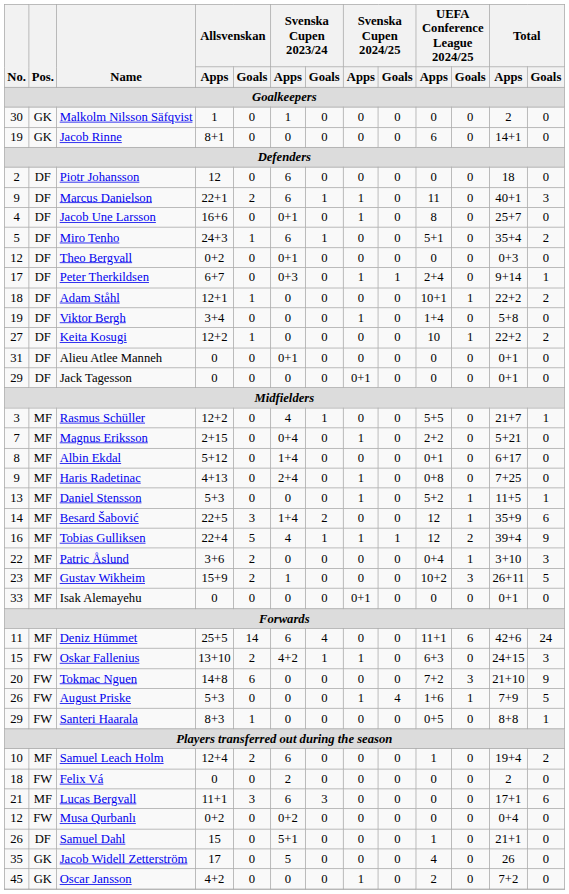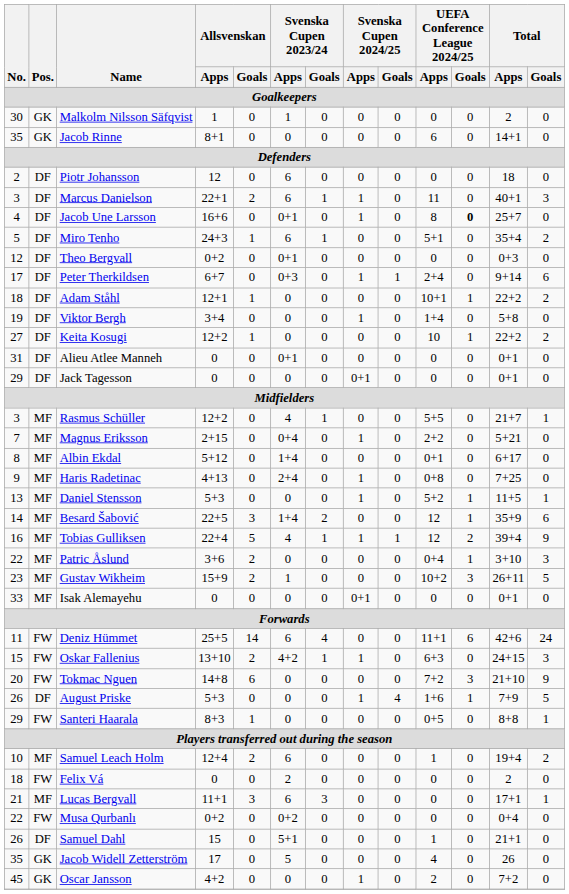 <table class="wikitable sortable" style="text-align:center">
 <tr>
 <th rowspan="2" style="vertical-align:bottom;">No.</th>
 <th rowspan="2" style="vertical-align:bottom;">Pos.</th>
 <th rowspan="2" style="vertical-align:bottom;">Name</th>
 <th colspan="2" style="width:85px;">Allsvenskan</th>
 <th colspan="2" style="width:85px;">Svenska Cupen 2023/24</th>
 <th colspan="2" style="width:85px;">Svenska Cupen 2024/25</th>
 <th colspan="2" style="width:85px;">UEFA Conference League 2024/25</th>
 <th colspan="2" style="width:85px;">Total</th>
 </tr>
 <tr>
 <th>Apps</th>
 <th>Goals</th>
 <th>Apps</th>
 <th>Goals</th>
 <th>Apps</th>
 <th>Goals</th>
 <th>Apps</th>
 <th>Goals</th>
 <th>Apps</th>
 <th>Goals</th>
 </tr>
 <tr>
 <th colspan=16 style=background:#dcdcdc; text-align:center><em>Goalkeepers</em></th>
 </tr>
 <tr>
 <td>30</td>
 <td>GK</td>
 <td align="left"> <a href='#'>Malkolm Nilsson Säfqvist</a></td>
 <td>1</td>
 <td>0</td>
 <td>1</td>
 <td>0</td>
 <td>0</td>
 <td>0</td>
 <td>0</td>
 <td>0</td>
 <td>2</td>
 <td>0</td>
 </tr>
 <tr>
-<td>19</td>
+<td>35</td>
 <td>GK</td>
 <td align="left"> <a href='#'>Jacob Rinne</a></td>
 <td>8+1</td>
 <td>0</td>
 <td>0</td>
 <td>0</td>
 <td>0</td>
 <td>0</td>
 <td>6</td>
 <td>0</td>
 <td>14+1</td>
 <td>0</td>
 </tr>
 <tr>
 <th colspan=16 style=background:#dcdcdc; text-align:center><em>Defenders</em></th>
 </tr>
 <tr>
 <td>2</td>
 <td>DF</td>
 <td align="left"> <a href='#'>Piotr Johansson</a></td>
 <td>12</td>
 <td>0</td>
 <td>6</td>
 <td>0</td>
 <td>0</td>
 <td>0</td>
 <td>0</td>
 <td>0</td>
 <td>18</td>
 <td>0</td>
 </tr>
 <tr>
-<td>9</td>
+<td>3</td>
 <td>DF</td>
 <td align="left"> <a href='#'>Marcus Danielson</a></td>
 <td>22+1</td>
 <td>2</td>
 <td>6</td>
 <td>1</td>
 <td>1</td>
 <td>0</td>
 <td>11</td>
 <td>0</td>
 <td>40+1</td>
 <td>3</td>
 </tr>
 <tr>
 <td>4</td>
 <td>DF</td>
 <td align="left"> <a href='#'>Jacob Une Larsson</a></td>
 <td>16+6</td>
 <td>0</td>
 <td>0+1</td>
 <td>0</td>
 <td>1</td>
 <td>0</td>
 <td>8</td>
-<td>0</td>
+<td><strong>0</strong></td>
 <td>25+7</td>
 <td>0</td>
 </tr>
 <tr>
 <td>5</td>
 <td>DF</td>
 <td align="left"> <a href='#'>Miro Tenho</a></td>
 <td>24+3</td>
 <td>1</td>
 <td>6</td>
 <td>1</td>
 <td>0</td>
 <td>0</td>
 <td>5+1</td>
 <td>0</td>
 <td>35+4</td>
 <td>2</td>
 </tr>
 <tr>
 <td>12</td>
 <td>DF</td>
 <td align="left"> <a href='#'>Theo Bergvall</a></td>
 <td>0+2</td>
 <td>0</td>
 <td>0+1</td>
 <td>0</td>
 <td>0</td>
 <td>0</td>
 <td>0</td>
 <td>0</td>
 <td>0+3</td>
 <td>0</td>
 </tr>
 <tr>
 <td>17</td>
 <td>DF</td>
 <td align="left"> <a href='#'>Peter Therkildsen</a></td>
 <td>6+7</td>
 <td>0</td>
 <td>0+3</td>
 <td>0</td>
 <td>1</td>
 <td>1</td>
 <td>2+4</td>
 <td>0</td>
 <td>9+14</td>
-<td>1</td>
+<td>6</td>
 </tr>
 <tr>
 <td>18</td>
 <td>DF</td>
 <td align="left"> <a href='#'>Adam Ståhl</a></td>
 <td>12+1</td>
 <td>1</td>
 <td>0</td>
 <td>0</td>
 <td>0</td>
 <td>0</td>
 <td>10+1</td>
 <td>1</td>
 <td>22+2</td>
 <td>2</td>
 </tr>
 <tr>
 <td>19</td>
 <td>DF</td>
 <td align="left"> <a href='#'>Viktor Bergh</a></td>
 <td>3+4</td>
 <td>0</td>
 <td>0</td>
 <td>0</td>
 <td>1</td>
 <td>0</td>
 <td>1+4</td>
 <td>0</td>
 <td>5+8</td>
 <td>0</td>
 </tr>
 <tr>
 <td>27</td>
 <td>DF</td>
 <td align="left"> <a href='#'>Keita Kosugi</a></td>
 <td>12+2</td>
 <td>1</td>
 <td>0</td>
 <td>0</td>
 <td>0</td>
 <td>0</td>
 <td>10</td>
 <td>1</td>
 <td>22+2</td>
 <td>2</td>
 </tr>
 <tr>
 <td>31</td>
 <td>DF</td>
 <td align="left"> Alieu Atlee Manneh</td>
 <td>0</td>
 <td>0</td>
 <td>0+1</td>
 <td>0</td>
 <td>0</td>
 <td>0</td>
 <td>0</td>
 <td>0</td>
 <td>0+1</td>
 <td>0</td>
 </tr>
 <tr>
 <td>29</td>
 <td>DF</td>
 <td align="left"> Jack Tagesson</td>
 <td>0</td>
 <td>0</td>
 <td>0</td>
 <td>0</td>
 <td>0+1</td>
 <td>0</td>
 <td>0</td>
 <td>0</td>
 <td>0+1</td>
 <td>0</td>
 </tr>
 <tr>
 <th colspan=16 style=background:#dcdcdc; text-align:center><em>Midfielders</em></th>
 </tr>
 <tr>
 <td>3</td>
 <td>MF</td>
 <td align="left"> <a href='#'>Rasmus Schüller</a></td>
 <td>12+2</td>
 <td>0</td>
 <td>4</td>
 <td>1</td>
 <td>0</td>
 <td>0</td>
 <td>5+5</td>
 <td>0</td>
 <td>21+7</td>
 <td>1</td>
 </tr>
 <tr>
 <td>7</td>
 <td>MF</td>
 <td align="left"> <a href='#'>Magnus Eriksson</a></td>
 <td>2+15</td>
 <td>0</td>
 <td>0+4</td>
 <td>0</td>
 <td>1</td>
 <td>0</td>
 <td>2+2</td>
 <td>0</td>
 <td>5+21</td>
 <td>0</td>
 </tr>
 <tr>
 <td>8</td>
 <td>MF</td>
 <td align="left"> <a href='#'>Albin Ekdal</a></td>
 <td>5+12</td>
 <td>0</td>
 <td>1+4</td>
 <td>0</td>
 <td>0</td>
 <td>0</td>
 <td>0+1</td>
 <td>0</td>
 <td>6+17</td>
 <td>0</td>
 </tr>
 <tr>
 <td>9</td>
 <td>MF</td>
 <td align="left"> <a href='#'>Haris Radetinac</a></td>
 <td>4+13</td>
 <td>0</td>
 <td>2+4</td>
 <td>0</td>
 <td>1</td>
 <td>0</td>
 <td>0+8</td>
 <td>0</td>
 <td>7+25</td>
 <td>0</td>
 </tr>
 <tr>
 <td>13</td>
 <td>MF</td>
 <td align="left"> <a href='#'>Daniel Stensson</a></td>
 <td>5+3</td>
 <td>0</td>
 <td>0</td>
 <td>0</td>
 <td>1</td>
 <td>0</td>
 <td>5+2</td>
 <td>1</td>
 <td>11+5</td>
 <td>1</td>
 </tr>
 <tr>
 <td>14</td>
 <td>MF</td>
 <td align="left"> <a href='#'>Besard Šabović</a></td>
 <td>22+5</td>
 <td>3</td>
 <td>1+4</td>
 <td>2</td>
 <td>0</td>
 <td>0</td>
 <td>12</td>
 <td>1</td>
 <td>35+9</td>
 <td>6</td>
 </tr>
 <tr>
 <td>16</td>
 <td>MF</td>
 <td align="left"> <a href='#'>Tobias Gulliksen</a></td>
 <td>22+4</td>
 <td>5</td>
 <td>4</td>
 <td>1</td>
 <td>1</td>
 <td>1</td>
 <td>12</td>
 <td>2</td>
 <td>39+4</td>
 <td>9</td>
 </tr>
 <tr>
 <td>22</td>
 <td>MF</td>
 <td align="left"> <a href='#'>Patric Åslund</a></td>
 <td>3+6</td>
 <td>2</td>
 <td>0</td>
 <td>0</td>
 <td>0</td>
 <td>0</td>
 <td>0+4</td>
 <td>1</td>
 <td>3+10</td>
 <td>3</td>
 </tr>
 <tr>
 <td>23</td>
 <td>MF</td>
 <td align="left"> <a href='#'>Gustav Wikheim</a></td>
 <td>15+9</td>
 <td>2</td>
 <td>1</td>
 <td>0</td>
 <td>0</td>
 <td>0</td>
 <td>10+2</td>
 <td>3</td>
 <td>26+11</td>
 <td>5</td>
 </tr>
 <tr>
 <td>33</td>
 <td>MF</td>
 <td align="left"> Isak Alemayehu</td>
 <td>0</td>
 <td>0</td>
 <td>0</td>
 <td>0</td>
 <td>0+1</td>
 <td>0</td>
 <td>0</td>
 <td>0</td>
 <td>0+1</td>
 <td>0</td>
 </tr>
 <tr>
 <th colspan=16 style=background:#dcdcdc; text-align:center><em>Forwards</em></th>
 </tr>
 <tr>
 <td>11</td>
-<td>MF</td>
+<td>FW</td>
 <td align="left"> <a href='#'>Deniz Hümmet</a></td>
 <td>25+5</td>
 <td>14</td>
 <td>6</td>
 <td>4</td>
 <td>0</td>
 <td>0</td>
 <td>11+1</td>
 <td>6</td>
 <td>42+6</td>
 <td>24</td>
 </tr>
 <tr>
 <td>15</td>
 <td>FW</td>
 <td align="left"> <a href='#'>Oskar Fallenius</a></td>
 <td>13+10</td>
 <td>2</td>
 <td>4+2</td>
 <td>1</td>
 <td>1</td>
 <td>0</td>
 <td>6+3</td>
 <td>0</td>
 <td>24+15</td>
 <td>3</td>
 </tr>
 <tr>
 <td>20</td>
 <td>FW</td>
 <td align="left"> <a href='#'>Tokmac Nguen</a></td>
 <td>14+8</td>
 <td>6</td>
 <td>0</td>
 <td>0</td>
 <td>0</td>
 <td>0</td>
 <td>7+2</td>
 <td>3</td>
 <td>21+10</td>
 <td>9</td>
 </tr>
 <tr>
 <td>26</td>
-<td>FW</td>
+<td>DF</td>
 <td align="left"> <a href='#'>August Priske</a></td>
 <td>5+3</td>
 <td>0</td>
 <td>0</td>
 <td>0</td>
 <td>1</td>
 <td>4</td>
 <td>1+6</td>
 <td>1</td>
 <td>7+9</td>
 <td>5</td>
 </tr>
 <tr>
 <td>29</td>
 <td>FW</td>
 <td align="left"> <a href='#'>Santeri Haarala</a></td>
 <td>8+3</td>
 <td>1</td>
 <td>0</td>
 <td>0</td>
 <td>0</td>
 <td>0</td>
 <td>0+5</td>
 <td>0</td>
 <td>8+8</td>
 <td>1</td>
 </tr>
 <tr>
 <th colspan="16" style=background:#dcdcdc; text-align:center><em>Players transferred out during the season</em></th>
 </tr>
 <tr>
 <td>10</td>
 <td>MF</td>
 <td align="left"> <a href='#'>Samuel Leach Holm</a></td>
 <td>12+4</td>
 <td>2</td>
 <td>6</td>
 <td>0</td>
 <td>0</td>
 <td>0</td>
 <td>1</td>
 <td>0</td>
 <td>19+4</td>
 <td>2</td>
 </tr>
 <tr>
 <td>18</td>
 <td>FW</td>
 <td align="left"> <a href='#'>Felix Vá</a></td>
 <td>0</td>
 <td>0</td>
 <td>2</td>
 <td>0</td>
 <td>0</td>
 <td>0</td>
 <td>0</td>
 <td>0</td>
 <td>2</td>
 <td>0</td>
 </tr>
 <tr>
 <td>21</td>
 <td>MF</td>
 <td align="left"> <a href='#'>Lucas Bergvall</a></td>
 <td>11+1</td>
 <td>3</td>
 <td>6</td>
 <td>3</td>
 <td>0</td>
 <td>0</td>
 <td>0</td>
 <td>0</td>
 <td>17+1</td>
-<td>6</td>
+<td>1</td>
 </tr>
 <tr>
-<td>12</td>
+<td>22</td>
 <td>FW</td>
 <td align="left"> <a href='#'>Musa Qurbanlı</a></td>
 <td>0+2</td>
 <td>0</td>
 <td>0+2</td>
 <td>0</td>
 <td>0</td>
 <td>0</td>
 <td>0</td>
 <td>0</td>
 <td>0+4</td>
 <td>0</td>
 </tr>
 <tr>
 <td>26</td>
 <td>DF</td>
 <td align="left"> <a href='#'>Samuel Dahl</a></td>
 <td>15</td>
 <td>0</td>
 <td>5+1</td>
 <td>0</td>
 <td>0</td>
 <td>0</td>
 <td>1</td>
 <td>0</td>
 <td>21+1</td>
 <td>0</td>
 </tr>
 <tr>
 <td>35</td>
 <td>GK</td>
 <td align="left"> <a href='#'>Jacob Widell Zetterström</a></td>
 <td>17</td>
 <td>0</td>
 <td>5</td>
 <td>0</td>
 <td>0</td>
 <td>0</td>
 <td>4</td>
 <td>0</td>
 <td>26</td>
 <td>0</td>
 </tr>
 <tr>
 <td>45</td>
 <td>GK</td>
 <td align="left"> <a href='#'>Oscar Jansson</a></td>
 <td>4+2</td>
 <td>0</td>
 <td>0</td>
 <td>0</td>
 <td>1</td>
 <td>0</td>
 <td>2</td>
 <td>0</td>
 <td>7+2</td>
 <td>0</td>
 </tr>
 <tr>
 </tr>
 </table>
